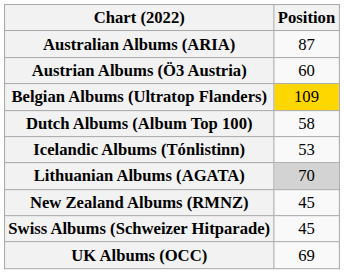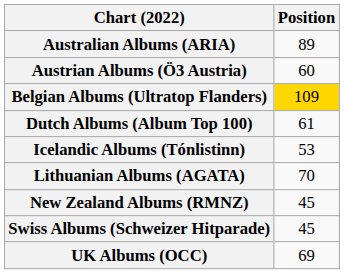 <table class="wikitable sortable plainrowheaders" style="text-align:center">
 <tr>
 <th scope="col">Chart (2022)</th>
 <th scope="col">Position</th>
 </tr>
 <tr>
 <th scope="row">Australian Albums (ARIA)</th>
-<td>87</td>
+<td>89</td>
 </tr>
 <tr>
 <th scope="row">Austrian Albums (Ö3 Austria)</th>
 <td>60</td>
 </tr>
 <tr>
 <th scope="row">Belgian Albums (Ultratop Flanders)</th>
 <td style="background: gold;">109</td>
 </tr>
 <tr>
 <th scope="row">Dutch Albums (Album Top 100)</th>
-<td>58</td>
+<td>61</td>
 </tr>
 <tr>
 <th scope="row">Icelandic Albums (Tónlistinn)</th>
 <td>53</td>
 </tr>
 <tr>
 <th scope="row">Lithuanian Albums (AGATA)</th>
-<td style="background: lightgrey;">70</td>
+<td>70</td>
 </tr>
 <tr>
 <th scope="row">New Zealand Albums (RMNZ)</th>
 <td>45</td>
 </tr>
 <tr>
 <th scope="row">Swiss Albums (Schweizer Hitparade)</th>
 <td>45</td>
 </tr>
 <tr>
 <th scope="row">UK Albums (OCC)</th>
 <td>69</td>
 </tr>
 </table>
